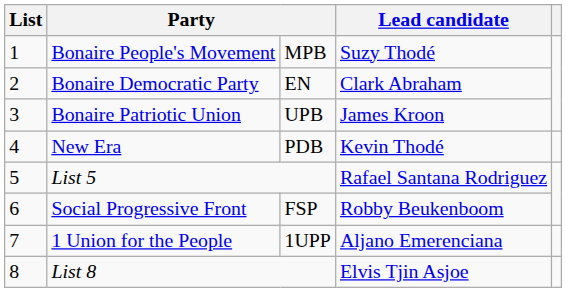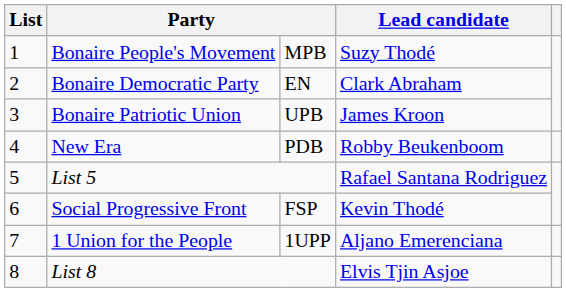 <table class="wikitable" style="text-align:left;">
 <tr>
 <th>List</th>
 <th colspan="2">Party</th>
 <th><a href='#'>Lead candidate</a></th>
 <th></th>
 </tr>
 <tr>
 <td>1</td>
 <td><a href='#'>Bonaire People's Movement</a></td>
 <td>MPB</td>
 <td><a href='#'>Suzy Thodé</a></td>
 <td rowspan="3"></td>
 </tr>
 <tr>
 <td>2</td>
 <td><a href='#'>Bonaire Democratic Party</a></td>
 <td>EN</td>
 <td><a href='#'>Clark Abraham</a></td>
 </tr>
 <tr>
 <td>3</td>
 <td><a href='#'>Bonaire Patriotic Union</a></td>
 <td>UPB</td>
 <td><a href='#'>James Kroon</a></td>
 </tr>
 <tr>
 <td>4</td>
 <td><a href='#'>New Era</a></td>
 <td>PDB</td>
-<td><a href='#'>Kevin Thodé</a></td>
+<td><a href='#'>Robby Beukenboom</a></td>
 <td></td>
 </tr>
 <tr>
 <td>5</td>
 <td colspan="2"><em>List 5</em></td>
 <td><a href='#'>Rafael Santana Rodriguez</a></td>
 <td rowspan="2"></td>
 </tr>
 <tr>
 <td>6</td>
 <td><a href='#'>Social Progressive Front</a></td>
 <td>FSP</td>
-<td><a href='#'>Robby Beukenboom</a></td>
+<td><a href='#'>Kevin Thodé</a></td>
 </tr>
 <tr>
 <td>7</td>
 <td><a href='#'>1 Union for the People</a></td>
 <td>1UPP</td>
 <td><a href='#'>Aljano Emerenciana</a></td>
 <td></td>
 </tr>
 <tr>
 <td>8</td>
 <td colspan="2"><em>List 8</em></td>
 <td><a href='#'>Elvis Tjin Asjoe</a></td>
 <td></td>
 </tr>
 </table>
